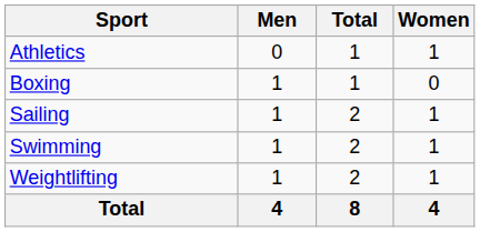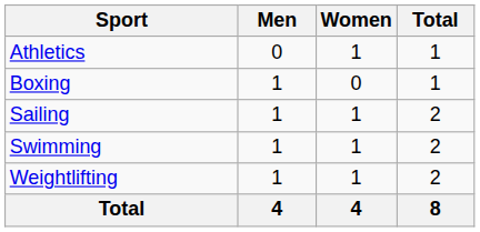 <table class="wikitable sortable" style="text-align:center;">
 <tr>
 <th width=180>Sport</th>
 <th width=55>Men</th>
+<th width=55>Women</th>
 <th width=55>Total</th>
-<th width=55>Women</th>
 </tr>
 <tr>
 <td align=left><a href='#'>Athletics</a></td>
 <td>0</td>
 <td>1</td>
 <td>1</td>
 </tr>
 <tr>
 <td align=left><a href='#'>Boxing</a></td>
 <td>1</td>
+<td>0</td>
 <td>1</td>
-<td>0</td>
 </tr>
 <tr>
 <td align=left><a href='#'>Sailing</a></td>
 <td>1</td>
+<td>1</td>
 <td>2</td>
-<td>1</td>
 </tr>
 <tr>
 <td align=left><a href='#'>Swimming</a></td>
 <td>1</td>
+<td>1</td>
 <td>2</td>
-<td>1</td>
 </tr>
 <tr>
 <td align=left><a href='#'>Weightlifting</a></td>
 <td>1</td>
+<td>1</td>
 <td>2</td>
-<td>1</td>
 </tr>
 <tr>
 <th>Total</th>
 <th>4</th>
+<th>4</th>
 <th>8</th>
-<th>4</th>
 </tr>
 </table>
